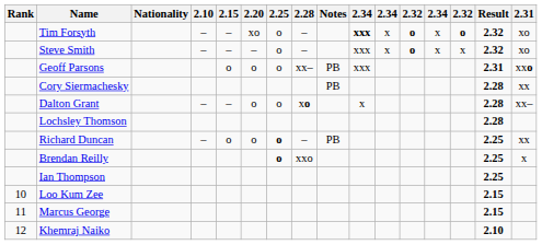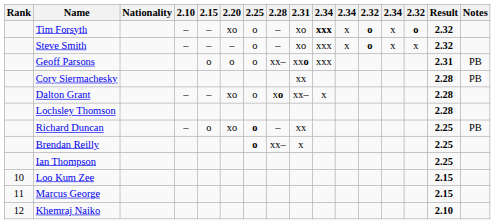 <table class="wikitable sortable" style=" text-align:center">
 <tr>
 <th>Rank</th>
 <th>Name</th>
 <th>Nationality</th>
 <th>2.10</th>
 <th>2.15</th>
 <th>2.20</th>
 <th>2.25</th>
 <th>2.28</th>
-<th>Notes</th>
+<th>2.31</th>
 <th>2.34</th>
 <th>2.34</th>
 <th>2.32</th>
 <th>2.34</th>
 <th>2.32</th>
 <th>Result</th>
-<th>2.31</th>
+<th>Notes</th>
 </tr>
 <tr>
 <td></td>
 <td align=left><a href='#'>Tim Forsyth</a></td>
 <td align=left></td>
 <td>–</td>
 <td>–</td>
 <td>xo</td>
 <td>o</td>
 <td>–</td>
-<td></td>
+<td>xo</td>
 <td><strong>xxx</strong></td>
 <td>x</td>
 <td><strong>o</strong></td>
 <td>x</td>
 <td><strong>o</strong></td>
 <td><strong>2.32</strong></td>
-<td>xo</td>
+<td></td>
 </tr>
 <tr>
 <td></td>
 <td align=left><a href='#'>Steve Smith</a></td>
 <td align=left></td>
 <td>–</td>
 <td>–</td>
 <td>–</td>
 <td>o</td>
 <td>–</td>
-<td></td>
+<td>xo</td>
 <td>xxx</td>
 <td>x</td>
 <td><strong>o</strong></td>
 <td>x</td>
 <td>x</td>
 <td><strong>2.32</strong></td>
-<td>xo</td>
+<td></td>
 </tr>
 <tr>
 <td></td>
 <td align=left><a href='#'>Geoff Parsons</a></td>
 <td align=left></td>
 <td></td>
 <td>o</td>
 <td>o</td>
 <td>o</td>
 <td>xx–</td>
-<td>PB</td>
+<td>xx<strong>o</strong></td>
 <td>xxx</td>
 <td></td>
 <td></td>
 <td></td>
 <td></td>
 <td><strong>2.31</strong></td>
-<td>xx<strong>o</strong></td>
+<td>PB</td>
 </tr>
 <tr>
 <td></td>
 <td align=left><a href='#'>Cory Siermachesky</a></td>
 <td align=left></td>
 <td></td>
 <td></td>
 <td></td>
 <td></td>
 <td></td>
-<td>PB</td>
+<td>xx</td>
 <td></td>
 <td></td>
 <td></td>
 <td></td>
 <td></td>
 <td><strong>2.28</strong></td>
-<td>xx</td>
+<td>PB</td>
 </tr>
 <tr>
 <td></td>
 <td align=left><a href='#'>Dalton Grant</a></td>
 <td align=left></td>
 <td>–</td>
 <td>–</td>
-<td>o</td>
+<td>xo</td>
 <td>o</td>
 <td>x<strong>o</strong></td>
-<td></td>
+<td>xx–</td>
 <td>x</td>
 <td></td>
 <td></td>
 <td></td>
 <td></td>
 <td><strong>2.28</strong></td>
-<td>xx–</td>
+<td></td>
 </tr>
 <tr>
 <td></td>
 <td align=left><a href='#'>Lochsley Thomson</a></td>
 <td align=left></td>
 <td></td>
 <td></td>
 <td></td>
 <td></td>
 <td></td>
 <td></td>
 <td></td>
 <td></td>
 <td></td>
 <td></td>
 <td></td>
 <td><strong>2.28</strong></td>
 <td></td>
 </tr>
 <tr>
 <td></td>
 <td align=left><a href='#'>Richard Duncan</a></td>
 <td align=left></td>
 <td>–</td>
 <td>o</td>
-<td>o</td>
+<td>xo</td>
 <td><strong>o</strong></td>
 <td>–</td>
-<td>PB</td>
+<td>xx</td>
 <td></td>
 <td></td>
 <td></td>
 <td></td>
 <td></td>
 <td><strong>2.25</strong></td>
-<td>xx</td>
+<td>PB</td>
 </tr>
 <tr>
 <td></td>
 <td align=left><a href='#'>Brendan Reilly</a></td>
 <td align=left></td>
 <td></td>
 <td></td>
 <td></td>
 <td><strong>o</strong></td>
-<td>xxo</td>
-<td></td>
+<td>xx–</td>
+<td>x</td>
 <td></td>
 <td></td>
 <td></td>
 <td></td>
 <td></td>
 <td><strong>2.25</strong></td>
-<td>x</td>
+<td></td>
 </tr>
 <tr>
 <td></td>
 <td align=left><a href='#'>Ian Thompson</a></td>
 <td align=left></td>
 <td></td>
 <td></td>
 <td></td>
 <td></td>
 <td></td>
 <td></td>
 <td></td>
 <td></td>
 <td></td>
 <td></td>
 <td></td>
 <td><strong>2.25</strong></td>
 <td></td>
 </tr>
 <tr>
 <td>10</td>
 <td align=left><a href='#'>Loo Kum Zee</a></td>
 <td align=left></td>
 <td></td>
 <td></td>
 <td></td>
 <td></td>
 <td></td>
 <td></td>
 <td></td>
 <td></td>
 <td></td>
 <td></td>
 <td></td>
 <td><strong>2.15</strong></td>
 <td></td>
 </tr>
 <tr>
 <td>11</td>
 <td align=left><a href='#'>Marcus George</a></td>
 <td align=left></td>
 <td></td>
 <td></td>
 <td></td>
 <td></td>
 <td></td>
 <td></td>
 <td></td>
 <td></td>
 <td></td>
 <td></td>
 <td></td>
 <td><strong>2.15</strong></td>
 <td></td>
 </tr>
 <tr>
 <td>12</td>
 <td align=left><a href='#'>Khemraj Naiko</a></td>
 <td align=left></td>
 <td></td>
 <td></td>
 <td></td>
 <td></td>
 <td></td>
 <td></td>
 <td></td>
 <td></td>
 <td></td>
 <td></td>
 <td></td>
 <td><strong>2.10</strong></td>
 <td></td>
 </tr>
 </table>
